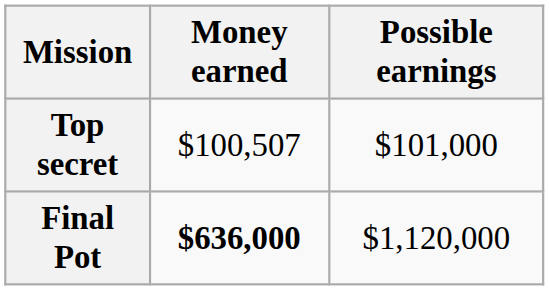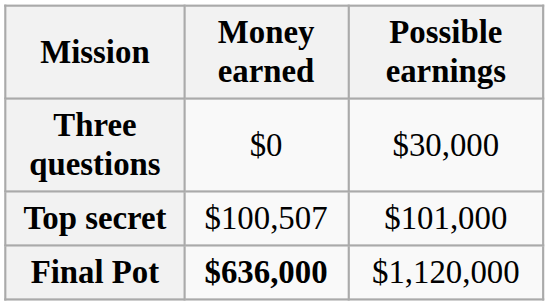 <table class="wikitable plainrowheaders floatright" style="font-size: 95%; margin: 10px; text-align: center;" align="right" width="40%">
 <tr>
 <th scope="col">Mission</th>
 <th scope="col">Money earned</th>
 <th scope="col">Possible earnings</th>
+</tr>
+<tr>
+<th scope="row">Three questions</th>
+<td>$0</td>
+<td>$30,000</td>
 </tr>
 <tr>
 <th scope="row">Top secret</th>
 <td>$100,507</td>
 <td>$101,000</td>
 </tr>
 <tr>
 <th scope="row"><strong><span>Final Pot</span></strong></th>
 <td><strong><span>$636,000</span></strong></td>
 <td>$1,120,000</td>
 </tr>
 </table>
